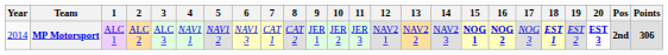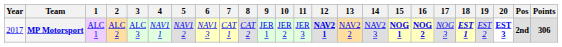 <table class="wikitable" style="text-align:center; font-size:85%">
 <tr>
 <th>Year</th>
 <th>Team</th>
 <th>1</th>
 <th>2</th>
 <th>3</th>
 <th>4</th>
 <th>5</th>
 <th>6</th>
 <th>7</th>
 <th>8</th>
 <th>9</th>
 <th>10</th>
 <th>11</th>
 <th>12</th>
 <th>13</th>
 <th>14</th>
 <th>15</th>
 <th>16</th>
 <th>17</th>
 <th>18</th>
 <th>19</th>
 <th>20</th>
 <th>Pos</th>
 <th>Points</th>
 </tr>
 <tr>
-<td><a href='#'>2014</a></td>
+<td><a href='#'>2017</a></td>
 <th nowrap><a href='#'>MP Motorsport</a></th>
 <td style="background:#EFCFFF;"><a href='#'>ALC<br>1</a><br></td>
 <td style="background:#FFDF9F;"><a href='#'>ALC<br>2</a><br></td>
 <td style="background:#DFFFDF;"><a href='#'>ALC<br>3</a><br></td>
 <td style="background:#DFFFDF;"><em><a href='#'>NAV1<br>1</a></em><br></td>
 <td style="background:#DFDFDF;"><em><a href='#'>NAV1<br>2</a></em><br></td>
 <td style="background:#FFFFBF;"><em><a href='#'>NAV1<br>3</a></em><br></td>
 <td style="background:#FFFFBF;"><em><a href='#'>CAT<br>1</a></em><br></td>
 <td style="background:#DFDFDF;"><em><a href='#'>CAT<br>2</a></em><br></td>
 <td style="background:#DFFFDF;"><a href='#'>JER<br>1</a><br></td>
 <td style="background:#DFFFDF;"><a href='#'>JER<br>2</a><br></td>
 <td style="background:#DFFFDF;"><a href='#'>JER<br>3</a><br></td>
-<td style="background:#DFDFDF;"><a href='#'>NAV2<br>1</a><br></td>
+<td style="background:#DFDFDF;"><strong><a href='#'>NAV2<br>1</a><br></strong></td>
 <td style="background:#FFDF9F;"><a href='#'>NAV2<br>2</a><br></td>
 <td style="background:#DFDFDF;"><a href='#'>NAV2<br>3</a><br></td>
 <td style="background:#FFFFBF;"><strong><a href='#'>NOG<br>1</a></strong><br></td>
 <td style="background:#FFFFBF;"><strong><a href='#'>NOG<br>2</a></strong><br></td>
 <td style="background:#DFDFDF;"><em><a href='#'>NOG<br>3</a></em><br></td>
 <td style="background:#FFFFBF;"><strong><em><a href='#'>EST<br>1</a></em><br></strong></td>
 <td style="background:#DFDFDF;"><em><a href='#'>EST<br>2</a></em><br></td>
 <td style="background:#FFFFFF;"><strong><a href='#'>EST<br>3</a></strong><br></td>
 <th style="background:#DFDFDF;">2nd</th>
 <th style="background:#DFDFDF;">306</th>
 </tr>
 </table>
